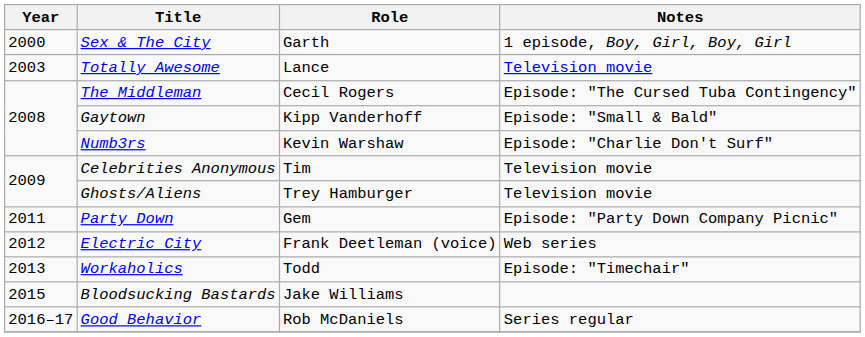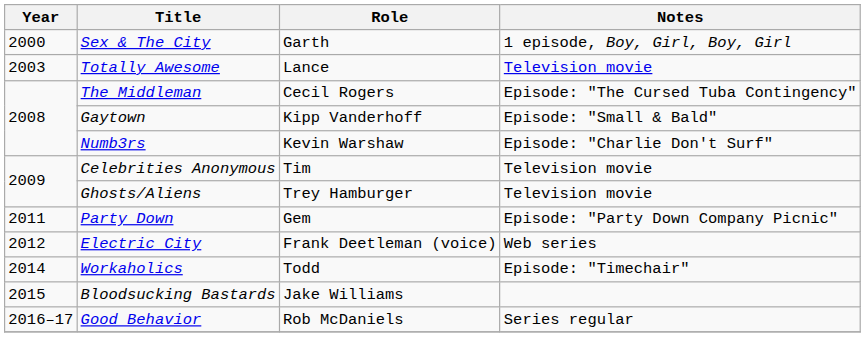 <table class="wikitable">
 <tr>
 <th>Year</th>
 <th>Title</th>
 <th>Role</th>
 <th>Notes</th>
 </tr>
 <tr>
 <td>2000</td>
 <td><em><a href='#'>Sex & The City</a></em></td>
 <td>Garth</td>
 <td>1 episode, <em>Boy, Girl, Boy, Girl</em></td>
 </tr>
 <tr>
 <td>2003</td>
 <td><em><a href='#'>Totally Awesome</a></em></td>
 <td>Lance</td>
 <td><a href='#'>Television movie</a></td>
 </tr>
 <tr>
 <td rowspan = "3">2008</td>
 <td><em><a href='#'>The Middleman</a></em></td>
 <td>Cecil Rogers</td>
 <td>Episode: "The Cursed Tuba Contingency"</td>
 </tr>
 <tr>
 <td><em>Gaytown</em></td>
 <td>Kipp Vanderhoff</td>
 <td>Episode: "Small & Bald"</td>
 </tr>
 <tr>
 <td><em><a href='#'>Numb3rs</a></em></td>
 <td>Kevin Warshaw</td>
 <td>Episode: "Charlie Don't Surf"</td>
 </tr>
 <tr>
 <td rowspan = "2">2009</td>
 <td><em>Celebrities Anonymous</em></td>
 <td>Tim</td>
 <td>Television movie</td>
 </tr>
 <tr>
 <td><em>Ghosts/Aliens</em></td>
 <td>Trey Hamburger</td>
 <td>Television movie</td>
 </tr>
 <tr>
 <td>2011</td>
 <td><em><a href='#'>Party Down</a></em></td>
 <td>Gem</td>
 <td>Episode: "Party Down Company Picnic"</td>
 </tr>
 <tr>
 <td>2012</td>
 <td><em><a href='#'>Electric City</a></em></td>
 <td>Frank Deetleman (voice)</td>
 <td>Web series</td>
 </tr>
 <tr>
-<td>2013</td>
+<td>2014</td>
 <td><em><a href='#'>Workaholics</a></em></td>
 <td>Todd</td>
 <td>Episode: "Timechair"</td>
 </tr>
 <tr>
 <td>2015</td>
 <td><em>Bloodsucking Bastards</em></td>
 <td>Jake Williams</td>
 <td></td>
 </tr>
 <tr>
 <td>2016–17</td>
 <td><em><a href='#'>Good Behavior</a></em></td>
 <td>Rob McDaniels</td>
 <td>Series regular</td>
 </tr>
 <tr>
 </tr>
 </table>
